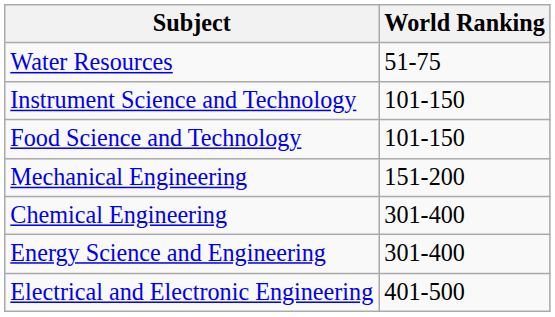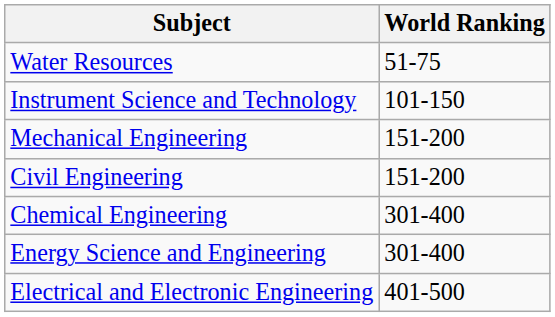 <table class="wikitable">
 <tr>
 <th>Subject</th>
 <th>World Ranking</th>
 </tr>
 <tr>
 <td><a href='#'>Water Resources</a></td>
 <td>51-75</td>
 </tr>
 <tr>
 <td><a href='#'>Instrument Science and Technology</a></td>
 <td>101-150</td>
 </tr>
 <tr>
-<td><a href='#'>Food Science and Technology</a></td>
-<td>101-150</td>
+<td><a href='#'>Mechanical Engineering</a></td>
+<td>151-200</td>
 </tr>
 <tr>
-<td><a href='#'>Mechanical Engineering</a></td>
+<td><a href='#'>Civil Engineering</a></td>
 <td>151-200</td>
 </tr>
 <tr>
 <td><a href='#'>Chemical Engineering</a></td>
 <td>301-400</td>
 </tr>
 <tr>
 <td><a href='#'>Energy Science and Engineering</a></td>
 <td>301-400</td>
 </tr>
 <tr>
 <td><a href='#'>Electrical and Electronic Engineering</a></td>
 <td>401-500</td>
 </tr>
 </table>
